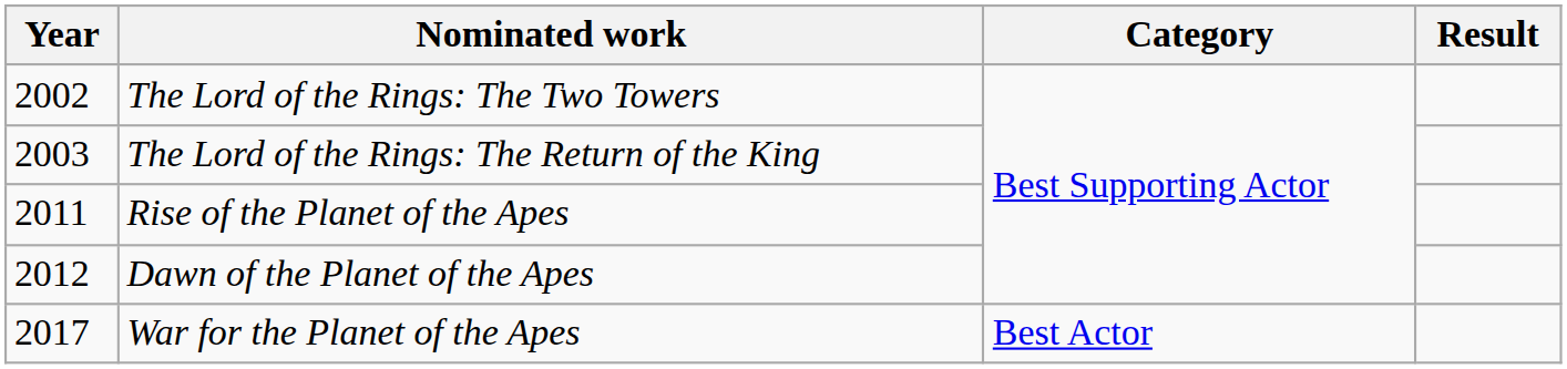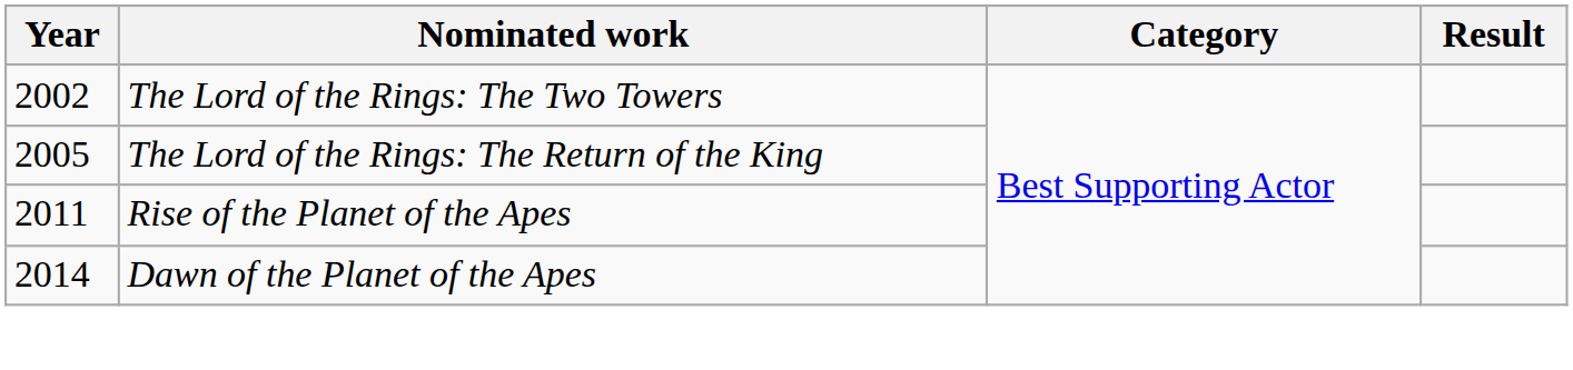 <table width="75%" class="wikitable">
 <tr>
 <th>Year</th>
 <th>Nominated work</th>
 <th>Category</th>
 <th>Result</th>
 </tr>
 <tr>
 <td>2002</td>
 <td><em>The Lord of the Rings: The Two Towers</em></td>
 <td rowspan="4"><a href='#'>Best Supporting Actor</a></td>
 <td></td>
 </tr>
 <tr>
-<td>2003</td>
+<td>2005</td>
 <td><em>The Lord of the Rings: The Return of the King</em></td>
 <td></td>
 </tr>
 <tr>
 <td>2011</td>
 <td><em>Rise of the Planet of the Apes</em></td>
 <td></td>
 </tr>
 <tr>
-<td>2012</td>
+<td>2014</td>
 <td><em>Dawn of the Planet of the Apes</em></td>
 <td></td>
 </tr>
-<tr>
-<td>2017</td>
-<td><em>War for the Planet of the Apes</em></td>
-<td><a href='#'>Best Actor</a></td>
-<td></td>
-</tr>
 </table>
